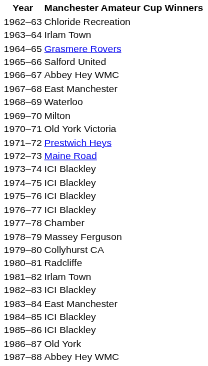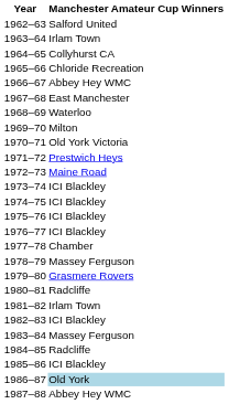 <table>
 <tr>
 <th>Year</th>
 <th>Manchester Amateur Cup Winners</th>
 </tr>
 <tr>
 <td>1962–63</td>
-<td>Chloride Recreation</td>
+<td>Salford United</td>
 </tr>
 <tr>
 <td>1963–64</td>
 <td>Irlam Town</td>
 </tr>
 <tr>
 <td>1964–65</td>
-<td><a href='#'>Grasmere Rovers</a></td>
+<td>Collyhurst CA</td>
 </tr>
 <tr>
 <td>1965–66</td>
-<td>Salford United</td>
+<td>Chloride Recreation</td>
 </tr>
 <tr>
 <td>1966–67</td>
 <td>Abbey Hey WMC</td>
 </tr>
 <tr>
 <td>1967–68</td>
 <td>East Manchester</td>
 </tr>
 <tr>
 <td>1968–69</td>
 <td>Waterloo</td>
 </tr>
 <tr>
 <td>1969–70</td>
 <td>Milton</td>
 </tr>
 <tr>
 <td>1970–71</td>
 <td>Old York Victoria</td>
 </tr>
 <tr>
 <td>1971–72</td>
 <td><a href='#'>Prestwich Heys</a></td>
 </tr>
 <tr>
 <td>1972–73</td>
 <td><a href='#'>Maine Road</a></td>
 </tr>
 <tr>
 <td>1973–74</td>
 <td>ICI Blackley</td>
 </tr>
 <tr>
 <td>1974–75</td>
 <td>ICI Blackley</td>
 </tr>
 <tr>
 <td>1975–76</td>
 <td>ICI Blackley</td>
 </tr>
 <tr>
 <td>1976–77</td>
 <td>ICI Blackley</td>
 </tr>
 <tr>
 <td>1977–78</td>
 <td>Chamber</td>
 </tr>
 <tr>
 <td>1978–79</td>
 <td>Massey Ferguson</td>
 </tr>
 <tr>
 <td>1979–80</td>
-<td>Collyhurst CA</td>
+<td><a href='#'>Grasmere Rovers</a></td>
 </tr>
 <tr>
 <td>1980–81</td>
 <td>Radcliffe</td>
 </tr>
 <tr>
 <td>1981–82</td>
 <td>Irlam Town</td>
 </tr>
 <tr>
 <td>1982–83</td>
 <td>ICI Blackley</td>
 </tr>
 <tr>
 <td>1983–84</td>
-<td>East Manchester</td>
+<td>Massey Ferguson</td>
 </tr>
 <tr>
 <td>1984–85</td>
-<td>ICI Blackley</td>
+<td>Radcliffe</td>
 </tr>
 <tr>
 <td>1985–86</td>
 <td>ICI Blackley</td>
 </tr>
 <tr>
 <td>1986–87</td>
-<td>Old York</td>
+<td style="background: lightblue;">Old York</td>
 </tr>
 <tr>
 <td>1987–88</td>
 <td>Abbey Hey WMC</td>
 </tr>
 </table>
